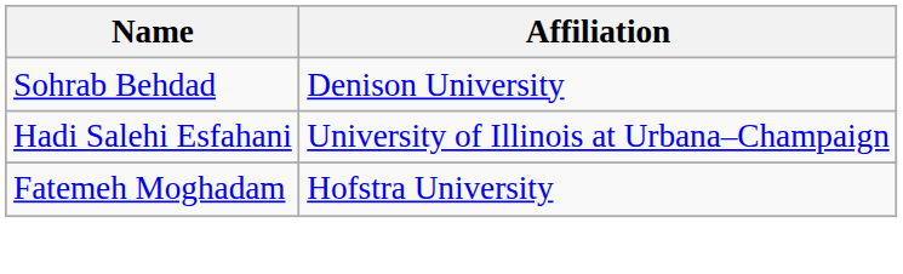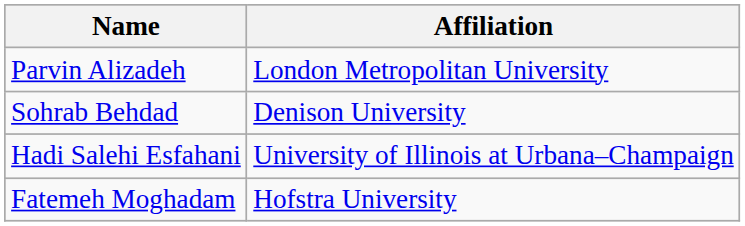 <table class="wikitable">
 <tr>
 <th>Name</th>
 <th>Affiliation</th>
+</tr>
+<tr>
+<td><a href='#'>Parvin Alizadeh</a></td>
+<td><a href='#'>London Metropolitan University</a></td>
 </tr>
 <tr>
 <td><a href='#'>Sohrab Behdad</a></td>
 <td><a href='#'>Denison University</a></td>
 </tr>
 <tr>
 <td><a href='#'>Hadi Salehi Esfahani</a></td>
 <td><a href='#'>University of Illinois at Urbana–Champaign</a></td>
 </tr>
 <tr>
 <td><a href='#'>Fatemeh Moghadam</a></td>
 <td><a href='#'>Hofstra University</a></td>
 </tr>
 </table>
